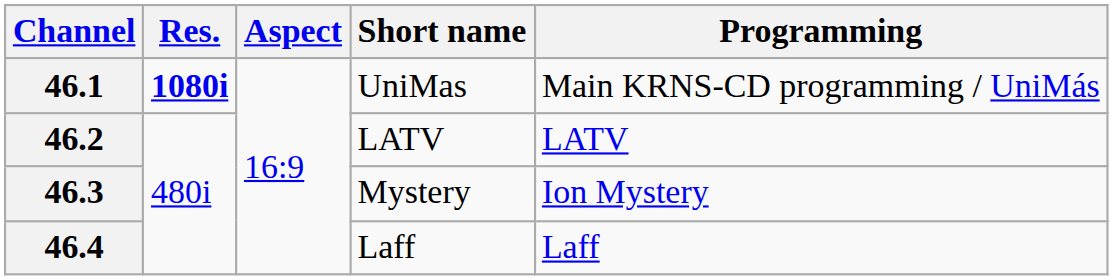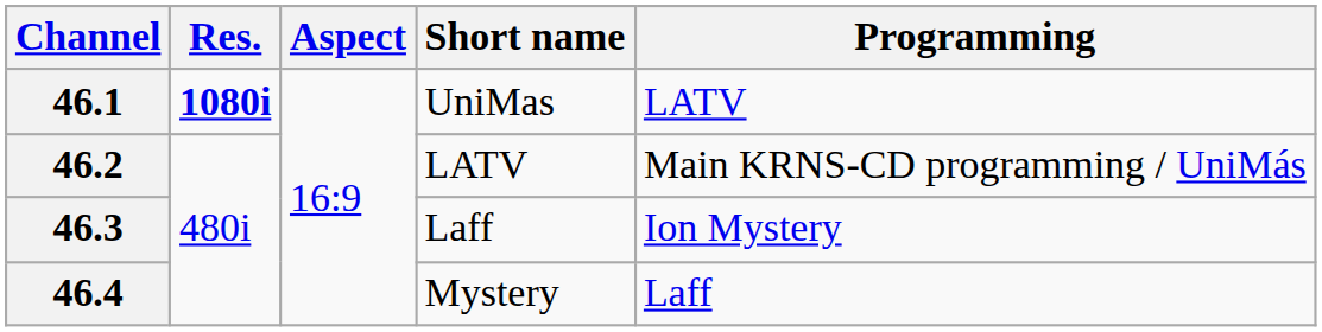 <table class="wikitable">
 <tr>
 <th><a href='#'>Channel</a></th>
 <th><a href='#'>Res.</a></th>
 <th><a href='#'>Aspect</a></th>
 <th>Short name</th>
 <th>Programming</th>
 </tr>
 <tr>
 <th scope = "row">46.1</th>
 <td><strong><a href='#'>1080i</a></strong></td>
 <td rowspan=4><a href='#'>16:9</a></td>
 <td>UniMas</td>
-<td>Main KRNS-CD programming / <a href='#'>UniMás</a></td>
+<td><a href='#'>LATV</a></td>
 </tr>
 <tr>
 <th scope = "row">46.2</th>
 <td rowspan=3><a href='#'>480i</a></td>
 <td>LATV</td>
-<td><a href='#'>LATV</a></td>
+<td>Main KRNS-CD programming / <a href='#'>UniMás</a></td>
 </tr>
 <tr>
 <th scope = "row">46.3</th>
-<td>Mystery</td>
+<td>Laff</td>
 <td><a href='#'>Ion Mystery</a></td>
 </tr>
 <tr>
 <th scope = "row">46.4</th>
-<td>Laff</td>
+<td>Mystery</td>
 <td><a href='#'>Laff</a></td>
 </tr>
 </table>
